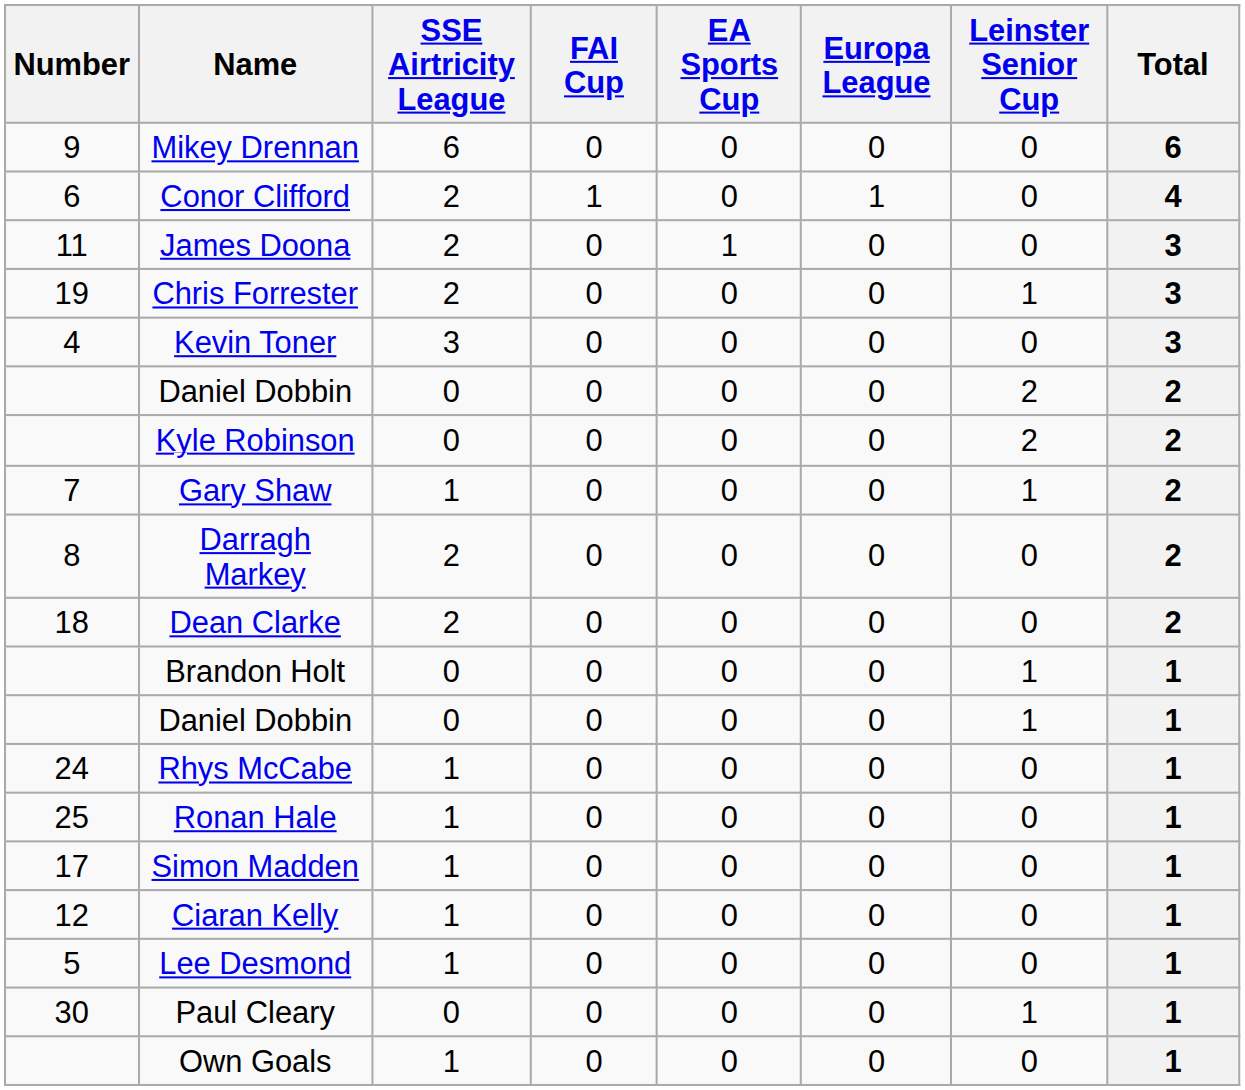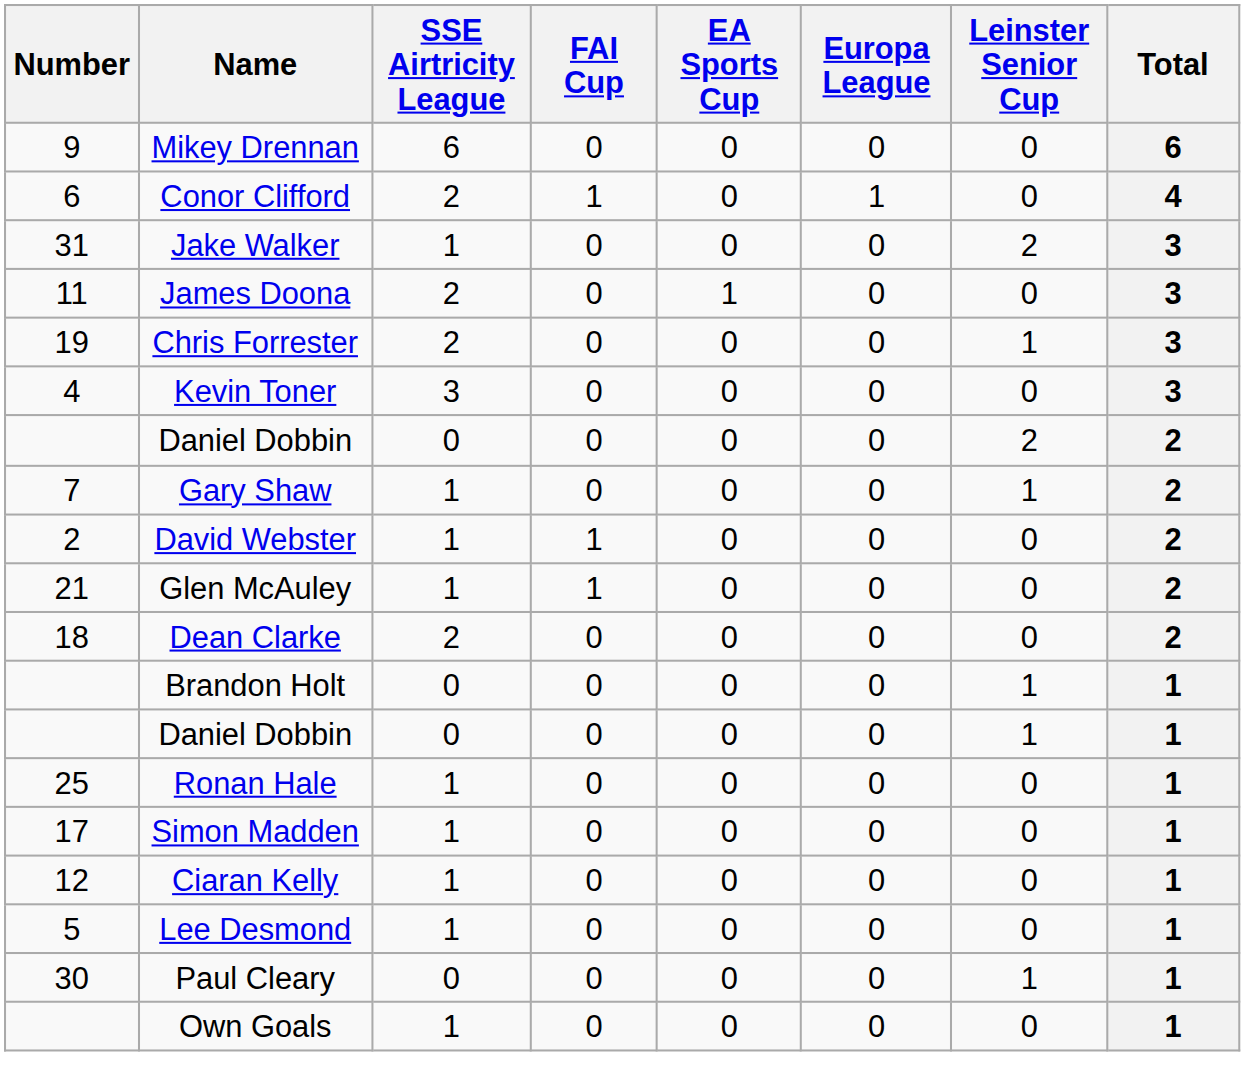 <table class="wikitable" style="font-size: 95%; text-align: center;">
 <tr>
 <th width=60>Number</th>
 <th width=150>Name</th>
 <th width=80><a href='#'>SSE Airtricity League</a></th>
 <th width=80><a href='#'>FAI Cup</a></th>
 <th width=80><a href='#'>EA Sports Cup</a></th>
 <th width=80><a href='#'>Europa League</a></th>
 <th width=80><a href='#'>Leinster Senior Cup</a></th>
 <th width=80>Total</th>
 </tr>
 <tr>
 <td>9</td>
 <td><a href='#'>Mikey Drennan</a></td>
 <td>6 </td>
 <td>0 </td>
 <td>0 </td>
 <td>0 </td>
 <td>0 </td>
 <th>6 </th>
 </tr>
 <tr>
 <td>6</td>
 <td><a href='#'>Conor Clifford</a></td>
 <td>2 </td>
 <td>1 </td>
 <td>0 </td>
 <td>1 </td>
 <td>0 </td>
 <th>4 </th>
+</tr>
+<tr>
+<td>31</td>
+<td><a href='#'>Jake Walker</a></td>
+<td>1 </td>
+<td>0 </td>
+<td>0 </td>
+<td>0 </td>
+<td>2 </td>
+<th>3 </th>
 </tr>
 <tr>
 <td>11</td>
 <td><a href='#'>James Doona</a></td>
 <td>2 </td>
 <td>0 </td>
 <td>1 </td>
 <td>0 </td>
 <td>0 </td>
 <th>3 </th>
 </tr>
 <tr>
 <td>19</td>
 <td><a href='#'>Chris Forrester</a></td>
 <td>2 </td>
 <td>0 </td>
 <td>0 </td>
 <td>0 </td>
 <td>1 </td>
 <th>3 </th>
 </tr>
 <tr>
 <td>4</td>
 <td><a href='#'>Kevin Toner</a></td>
 <td>3 </td>
 <td>0 </td>
 <td>0 </td>
 <td>0 </td>
 <td>0 </td>
 <th>3 </th>
 </tr>
 <tr>
 <td></td>
 <td>Daniel Dobbin</td>
 <td>0 </td>
 <td>0 </td>
 <td>0 </td>
 <td>0 </td>
 <td>2 </td>
 <th>2 </th>
 </tr>
 <tr>
-<td></td>
-<td><a href='#'>Kyle Robinson</a></td>
-<td>0 </td>
-<td>0 </td>
-<td>0 </td>
-<td>0 </td>
-<td>2 </td>
-<th>2 </th>
-</tr>
-<tr>
 <td>7</td>
 <td><a href='#'>Gary Shaw</a></td>
 <td>1 </td>
 <td>0 </td>
 <td>0 </td>
 <td>0 </td>
 <td>1 </td>
 <th>2 </th>
 </tr>
 <tr>
-<td>8</td>
-<td><a href='#'>Darragh Markey</a></td>
-<td>2 </td>
+<td>2</td>
+<td><a href='#'>David Webster</a></td>
+<td>1 </td>
+<td>1 </td>
 <td>0 </td>
+<td>0 </td>
+<td>0 </td>
+<th>2 </th>
+</tr>
+<tr>
+<td>21</td>
+<td>Glen McAuley</td>
+<td>1 </td>
+<td>1 </td>
 <td>0 </td>
 <td>0 </td>
 <td>0 </td>
 <th>2 </th>
 </tr>
 <tr>
 <td>18</td>
 <td><a href='#'>Dean Clarke</a></td>
 <td>2 </td>
 <td>0 </td>
 <td>0 </td>
 <td>0 </td>
 <td>0 </td>
 <th>2 </th>
 </tr>
 <tr>
 <td></td>
 <td>Brandon Holt</td>
 <td>0 </td>
 <td>0 </td>
 <td>0 </td>
 <td>0 </td>
 <td>1 </td>
 <th>1 </th>
 </tr>
 <tr>
 <td></td>
 <td>Daniel Dobbin</td>
 <td>0 </td>
 <td>0 </td>
 <td>0 </td>
 <td>0 </td>
 <td>1 </td>
-<th>1 </th>
-</tr>
-<tr>
-<td>24</td>
-<td><a href='#'>Rhys McCabe</a></td>
-<td>1 </td>
-<td>0 </td>
-<td>0 </td>
-<td>0 </td>
-<td>0 </td>
 <th>1 </th>
 </tr>
 <tr>
 <td>25</td>
 <td><a href='#'>Ronan Hale</a></td>
 <td>1 </td>
 <td>0 </td>
 <td>0 </td>
 <td>0 </td>
 <td>0 </td>
 <th>1 </th>
 </tr>
 <tr>
 <td>17</td>
 <td><a href='#'>Simon Madden</a></td>
 <td>1 </td>
 <td>0 </td>
 <td>0 </td>
 <td>0 </td>
 <td>0 </td>
 <th>1 </th>
 </tr>
 <tr>
 <td>12</td>
 <td><a href='#'>Ciaran Kelly</a></td>
 <td>1 </td>
 <td>0 </td>
 <td>0 </td>
 <td>0 </td>
 <td>0 </td>
 <th>1 </th>
 </tr>
 <tr>
 <td>5</td>
 <td><a href='#'>Lee Desmond</a></td>
 <td>1 </td>
 <td>0 </td>
 <td>0 </td>
 <td>0 </td>
 <td>0 </td>
 <th>1 </th>
 </tr>
 <tr>
 <td>30</td>
 <td>Paul Cleary</td>
 <td>0 </td>
 <td>0 </td>
 <td>0 </td>
 <td>0 </td>
 <td>1 </td>
 <th>1 </th>
 </tr>
 <tr>
 <td></td>
 <td>Own Goals</td>
 <td>1 </td>
 <td>0 </td>
 <td>0 </td>
 <td>0 </td>
 <td>0 </td>
 <th>1 </th>
 </tr>
 </table>
